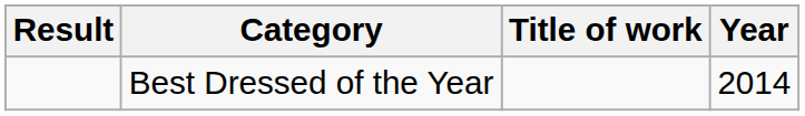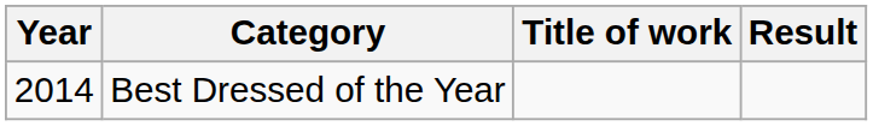 <table class="wikitable plainrowheaders sortable">
 <tr>
-<th scope="col">Result</th>
+<th scope="col">Year</th>
 <th scope="col">Category</th>
 <th scope="col">Title of work</th>
-<th scope="col">Year</th>
+<th scope="col">Result</th>
 </tr>
 <tr>
-<td></td>
+<td>2014</td>
 <td>Best Dressed of the Year</td>
 <td></td>
-<td>2014</td>
+<td></td>
 </tr>
 </table>
